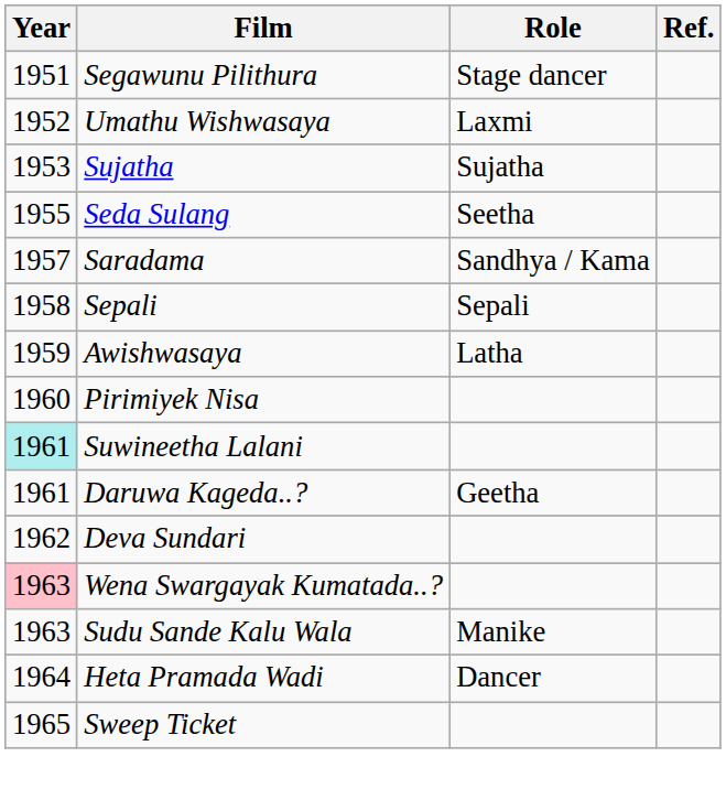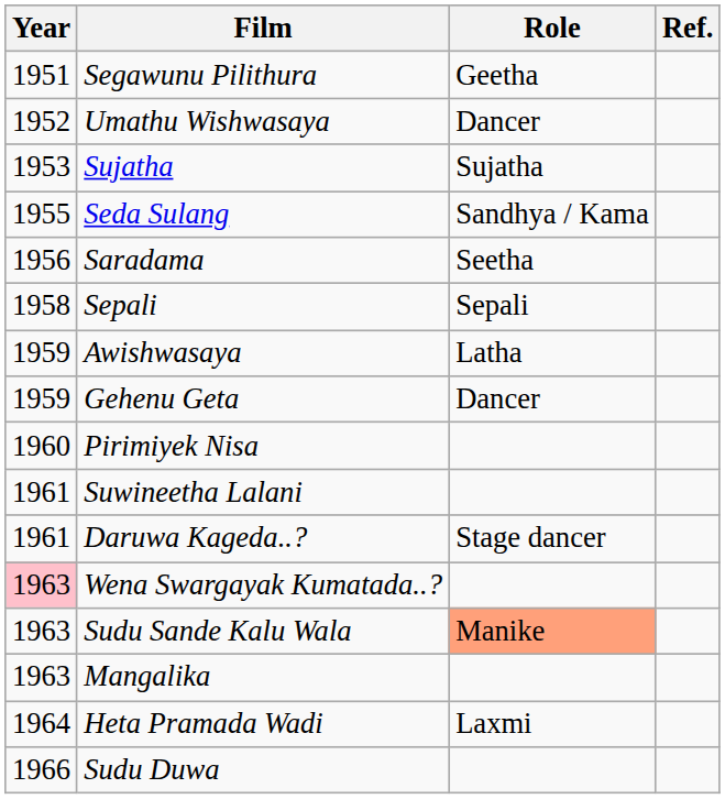 <table class="wikitable">
 <tr>
 <th>Year</th>
 <th>Film</th>
 <th>Role</th>
 <th>Ref.</th>
 </tr>
 <tr>
 <td>1951</td>
 <td><em>Segawunu Pilithura</em></td>
-<td>Stage dancer</td>
+<td>Geetha</td>
 <td></td>
 </tr>
 <tr>
 <td>1952</td>
 <td><em>Umathu Wishwasaya</em></td>
-<td>Laxmi</td>
+<td>Dancer</td>
 <td></td>
 </tr>
 <tr>
 <td>1953</td>
 <td><em><a href='#'>Sujatha</a></em></td>
 <td>Sujatha</td>
 <td></td>
 </tr>
 <tr>
 <td>1955</td>
 <td><em><a href='#'>Seda Sulang</a></em></td>
-<td>Seetha</td>
+<td>Sandhya / Kama</td>
 <td></td>
 </tr>
 <tr>
-<td>1957</td>
+<td>1956</td>
 <td><em>Saradama</em></td>
-<td>Sandhya / Kama</td>
+<td>Seetha</td>
 <td></td>
 </tr>
 <tr>
 <td>1958</td>
 <td><em>Sepali</em></td>
 <td>Sepali</td>
 <td></td>
 </tr>
 <tr>
 <td>1959</td>
 <td><em>Awishwasaya</em></td>
 <td>Latha</td>
 <td></td>
 </tr>
 <tr>
+<td>1959</td>
+<td><em>Gehenu Geta</em></td>
+<td>Dancer</td>
+<td></td>
+</tr>
+<tr>
 <td>1960</td>
 <td><em>Pirimiyek Nisa</em></td>
 <td></td>
 <td></td>
 </tr>
 <tr>
-<td style="background: paleturquoise;">1961</td>
+<td>1961</td>
 <td><em>Suwineetha Lalani</em></td>
 <td></td>
 <td></td>
 </tr>
 <tr>
 <td>1961</td>
 <td><em>Daruwa Kageda..?</em></td>
-<td>Geetha</td>
-<td></td>
-</tr>
-<tr>
-<td>1962</td>
-<td><em>Deva Sundari</em></td>
-<td></td>
+<td>Stage dancer</td>
 <td></td>
 </tr>
 <tr>
 <td style="background: pink;">1963</td>
 <td><em>Wena Swargayak Kumatada..?</em></td>
 <td></td>
 <td></td>
 </tr>
 <tr>
 <td>1963</td>
 <td><em>Sudu Sande Kalu Wala</em></td>
-<td>Manike</td>
+<td style="background: lightsalmon;">Manike</td>
+<td></td>
+</tr>
+<tr>
+<td>1963</td>
+<td><em>Mangalika</em></td>
+<td></td>
 <td></td>
 </tr>
 <tr>
 <td>1964</td>
 <td><em>Heta Pramada Wadi</em></td>
-<td>Dancer</td>
+<td>Laxmi</td>
 <td></td>
 </tr>
 <tr>
-<td>1965</td>
-<td><em>Sweep Ticket</em></td>
+<td>1966</td>
+<td><em>Sudu Duwa</em></td>
 <td></td>
 <td></td>
 </tr>
 </table>
